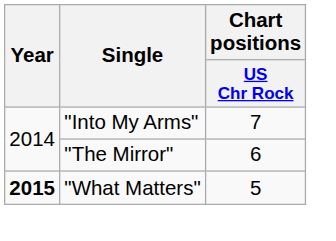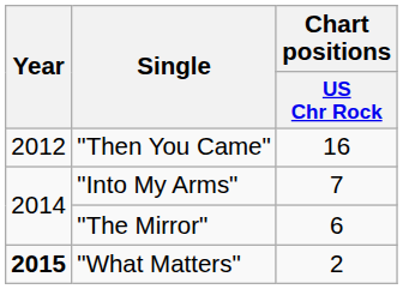 <table class="wikitable" style="text-align:center;">
 <tr>
 <th rowspan="2">Year</th>
 <th rowspan="2">Single</th>
 <th colspan="1">Chart positions</th>
 </tr>
 <tr style="font-size:smaller;">
 <th width="45"><a href='#'>US<br>Chr Rock</a></th>
+</tr>
+<tr>
+<td>2012</td>
+<td align="left">"Then You Came"</td>
+<td>16</td>
 </tr>
 <tr>
 <td rowspan="2">2014</td>
 <td align="left">"Into My Arms"</td>
 <td>7</td>
 </tr>
 <tr>
 <td align="left">"The Mirror"</td>
 <td>6</td>
 </tr>
 <tr>
 <td><strong>2015</strong></td>
 <td align="left">"What Matters"</td>
-<td>5</td>
+<td>2</td>
 </tr>
 </table>
